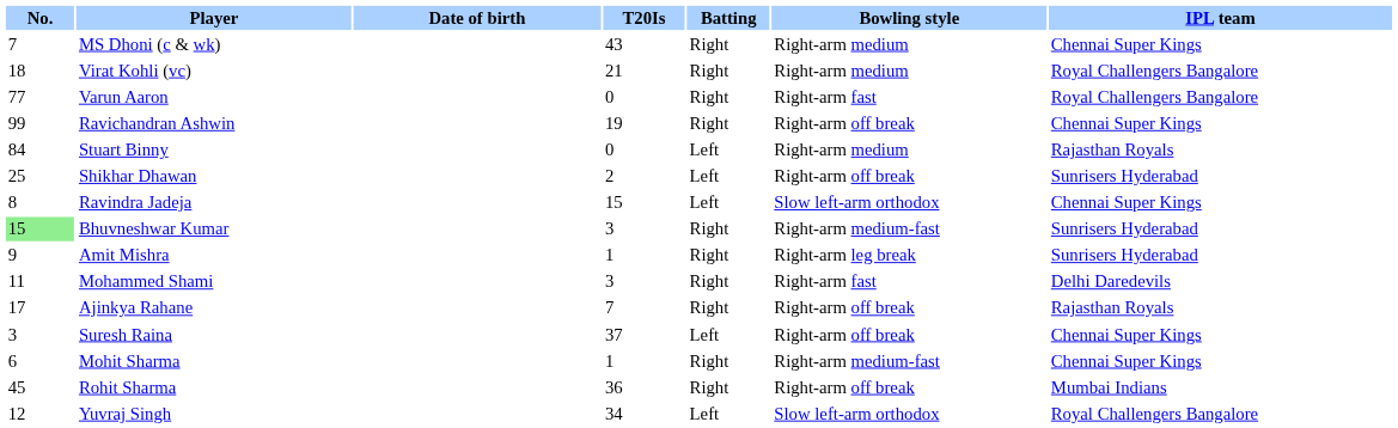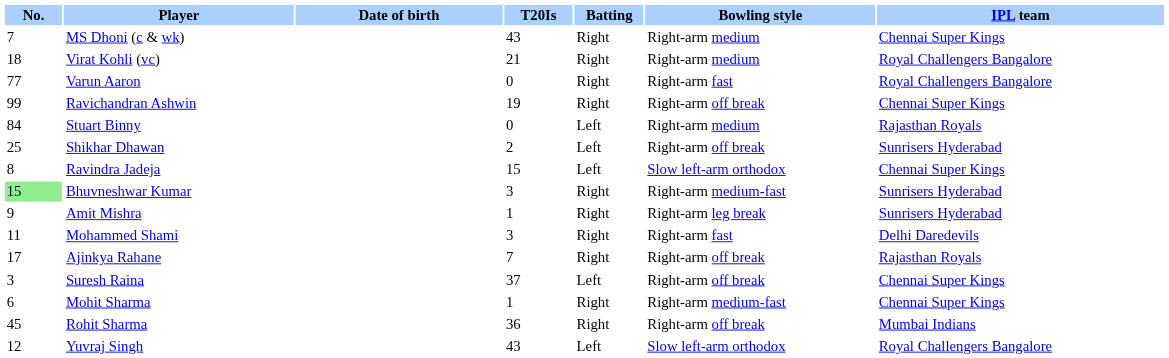 <table border="0" cellspacing="2" cellpadding="2" style="width:100%;">
 <tr style="background:#aad0ff;">
 <th scope="col" width="5%">No.</th>
 <th scope="col" width="20%">Player</th>
 <th scope="col" width="18%">Date of birth</th>
 <th scope="col" width="6%">T20Is</th>
 <th scope="col" width="6%">Batting</th>
 <th scope="col" width="20%">Bowling style</th>
 <th scope="col" width="25%"><a href='#'>IPL</a> team</th>
 </tr>
 <tr>
 <td>7</td>
 <td><a href='#'>MS Dhoni</a> (<a href='#'>c</a> & <a href='#'>wk</a>)</td>
 <td></td>
 <td>43</td>
 <td>Right</td>
 <td>Right-arm <a href='#'>medium</a></td>
 <td> <a href='#'>Chennai Super Kings</a></td>
 </tr>
 <tr>
 <td>18</td>
 <td><a href='#'>Virat Kohli</a> (<a href='#'>vc</a>)</td>
 <td></td>
 <td>21</td>
 <td>Right</td>
 <td>Right-arm <a href='#'>medium</a></td>
 <td> <a href='#'>Royal Challengers Bangalore</a></td>
 </tr>
 <tr>
 <td>77</td>
 <td><a href='#'>Varun Aaron</a></td>
 <td></td>
 <td>0</td>
 <td>Right</td>
 <td>Right-arm <a href='#'>fast</a></td>
 <td> <a href='#'>Royal Challengers Bangalore</a></td>
 </tr>
 <tr>
 <td>99</td>
 <td><a href='#'>Ravichandran Ashwin</a></td>
 <td></td>
 <td>19</td>
 <td>Right</td>
 <td>Right-arm <a href='#'>off break</a></td>
 <td> <a href='#'>Chennai Super Kings</a></td>
 </tr>
 <tr>
 <td>84</td>
 <td><a href='#'>Stuart Binny</a></td>
 <td></td>
 <td>0</td>
 <td>Left</td>
 <td>Right-arm <a href='#'>medium</a></td>
 <td> <a href='#'>Rajasthan Royals</a></td>
 </tr>
 <tr>
 <td>25</td>
 <td><a href='#'>Shikhar Dhawan</a></td>
 <td></td>
 <td>2</td>
 <td>Left</td>
 <td>Right-arm <a href='#'>off break</a></td>
 <td> <a href='#'>Sunrisers Hyderabad</a></td>
 </tr>
 <tr>
 <td>8</td>
 <td><a href='#'>Ravindra Jadeja</a></td>
 <td></td>
 <td>15</td>
 <td>Left</td>
 <td><a href='#'>Slow left-arm orthodox</a></td>
 <td> <a href='#'>Chennai Super Kings</a></td>
 </tr>
 <tr>
 <td style="background: lightgreen;">15</td>
 <td><a href='#'>Bhuvneshwar Kumar</a></td>
 <td></td>
 <td>3</td>
 <td>Right</td>
 <td>Right-arm <a href='#'>medium-fast</a></td>
 <td> <a href='#'>Sunrisers Hyderabad</a></td>
 </tr>
 <tr>
 <td>9</td>
 <td><a href='#'>Amit Mishra</a></td>
 <td></td>
 <td>1</td>
 <td>Right</td>
 <td>Right-arm <a href='#'>leg break</a></td>
 <td> <a href='#'>Sunrisers Hyderabad</a></td>
 </tr>
 <tr>
 <td>11</td>
 <td><a href='#'>Mohammed Shami</a></td>
 <td></td>
 <td>3</td>
 <td>Right</td>
 <td>Right-arm <a href='#'>fast</a></td>
 <td> <a href='#'>Delhi Daredevils</a></td>
 </tr>
 <tr>
 <td>17</td>
 <td><a href='#'>Ajinkya Rahane</a></td>
 <td></td>
 <td>7</td>
 <td>Right</td>
 <td>Right-arm <a href='#'>off break</a></td>
 <td> <a href='#'>Rajasthan Royals</a></td>
 </tr>
 <tr>
 <td>3</td>
 <td><a href='#'>Suresh Raina</a></td>
 <td></td>
 <td>37</td>
 <td>Left</td>
 <td>Right-arm <a href='#'>off break</a></td>
 <td> <a href='#'>Chennai Super Kings</a></td>
 </tr>
 <tr>
 <td>6</td>
 <td><a href='#'>Mohit Sharma</a></td>
 <td></td>
 <td>1</td>
 <td>Right</td>
 <td>Right-arm <a href='#'>medium-fast</a></td>
 <td> <a href='#'>Chennai Super Kings</a></td>
 </tr>
 <tr>
 <td>45</td>
 <td><a href='#'>Rohit Sharma</a></td>
 <td></td>
 <td>36</td>
 <td>Right</td>
 <td>Right-arm <a href='#'>off break</a></td>
 <td> <a href='#'>Mumbai Indians</a></td>
 </tr>
 <tr>
 <td>12</td>
 <td><a href='#'>Yuvraj Singh</a></td>
 <td></td>
-<td>34</td>
+<td>43</td>
 <td>Left</td>
 <td><a href='#'>Slow left-arm orthodox</a></td>
 <td> <a href='#'>Royal Challengers Bangalore</a></td>
 </tr>
 </table>
